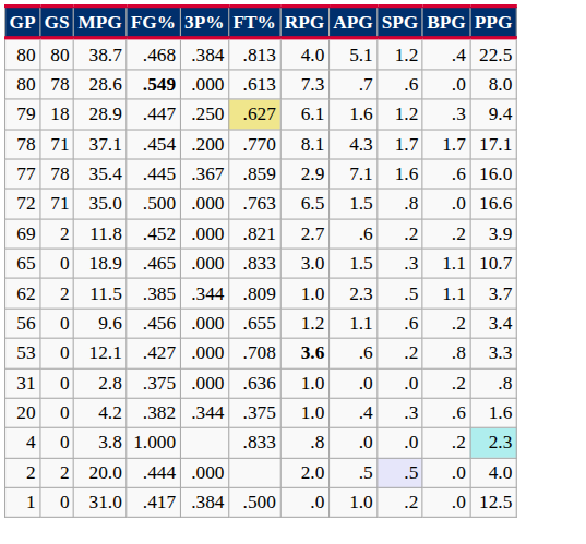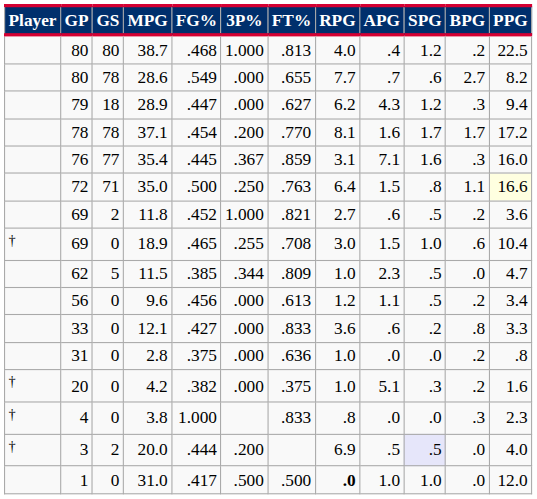 <table class="wikitable sortable" style="text-align:right;">
 <tr>
+<th style="background:#002F6C; color:#FFFFFF; border-top:#D50032 3px solid; border-bottom:#D50032 3px solid;">Player</th>
 <th style="background:#002F6C; color:#FFFFFF; border-top:#D50032 3px solid; border-bottom:#D50032 3px solid;">GP</th>
 <th style="background:#002F6C; color:#FFFFFF; border-top:#D50032 3px solid; border-bottom:#D50032 3px solid;">GS</th>
 <th style="background:#002F6C; color:#FFFFFF; border-top:#D50032 3px solid; border-bottom:#D50032 3px solid;">MPG</th>
 <th style="background:#002F6C; color:#FFFFFF; border-top:#D50032 3px solid; border-bottom:#D50032 3px solid;">FG%</th>
 <th style="background:#002F6C; color:#FFFFFF; border-top:#D50032 3px solid; border-bottom:#D50032 3px solid;">3P%</th>
 <th style="background:#002F6C; color:#FFFFFF; border-top:#D50032 3px solid; border-bottom:#D50032 3px solid;">FT%</th>
 <th style="background:#002F6C; color:#FFFFFF; border-top:#D50032 3px solid; border-bottom:#D50032 3px solid;">RPG</th>
 <th style="background:#002F6C; color:#FFFFFF; border-top:#D50032 3px solid; border-bottom:#D50032 3px solid;">APG</th>
 <th style="background:#002F6C; color:#FFFFFF; border-top:#D50032 3px solid; border-bottom:#D50032 3px solid;">SPG</th>
 <th style="background:#002F6C; color:#FFFFFF; border-top:#D50032 3px solid; border-bottom:#D50032 3px solid;">BPG</th>
 <th style="background:#002F6C; color:#FFFFFF; border-top:#D50032 3px solid; border-bottom:#D50032 3px solid;">PPG</th>
 </tr>
 <tr>
+<td style="text-align:left;"></td>
 <td>80</td>
 <td>80</td>
 <td>38.7</td>
 <td>.468</td>
-<td>.384</td>
+<td>1.000</td>
 <td>.813</td>
 <td>4.0</td>
-<td>5.1</td>
+<td>.4</td>
 <td>1.2</td>
-<td>.4</td>
+<td>.2</td>
 <td>22.5</td>
 </tr>
 <tr>
+<td style="text-align:left;"></td>
 <td>80</td>
 <td>78</td>
 <td>28.6</td>
-<td><strong>.549</strong></td>
+<td>.549</td>
 <td>.000</td>
-<td>.613</td>
-<td>7.3</td>
+<td>.655</td>
+<td>7.7</td>
 <td>.7</td>
 <td>.6</td>
-<td>.0</td>
-<td>8.0</td>
+<td>2.7</td>
+<td>8.2</td>
 </tr>
 <tr>
+<td style="text-align:left;"></td>
 <td>79</td>
 <td>18</td>
 <td>28.9</td>
 <td>.447</td>
-<td>.250</td>
-<td style="background: khaki;">.627</td>
-<td>6.1</td>
-<td>1.6</td>
+<td>.000</td>
+<td>.627</td>
+<td>6.2</td>
+<td>4.3</td>
 <td>1.2</td>
 <td>.3</td>
 <td>9.4</td>
 </tr>
 <tr>
+<td style="text-align:left;"></td>
 <td>78</td>
-<td>71</td>
+<td>78</td>
 <td>37.1</td>
 <td>.454</td>
 <td>.200</td>
 <td>.770</td>
 <td>8.1</td>
-<td>4.3</td>
+<td>1.6</td>
 <td>1.7</td>
 <td>1.7</td>
-<td>17.1</td>
+<td>17.2</td>
 </tr>
 <tr>
+<td style="text-align:left;"></td>
+<td>76</td>
 <td>77</td>
-<td>78</td>
 <td>35.4</td>
 <td>.445</td>
 <td>.367</td>
 <td>.859</td>
-<td>2.9</td>
+<td>3.1</td>
 <td>7.1</td>
 <td>1.6</td>
-<td>.6</td>
+<td>.3</td>
 <td>16.0</td>
 </tr>
 <tr>
+<td style="text-align:left;"></td>
 <td>72</td>
 <td>71</td>
 <td>35.0</td>
 <td>.500</td>
-<td>.000</td>
+<td>.250</td>
 <td>.763</td>
-<td>6.5</td>
+<td>6.4</td>
 <td>1.5</td>
 <td>.8</td>
-<td>.0</td>
-<td>16.6</td>
+<td>1.1</td>
+<td style="background: lightyellow;">16.6</td>
 </tr>
 <tr>
+<td style="text-align:left;"></td>
 <td>69</td>
 <td>2</td>
 <td>11.8</td>
 <td>.452</td>
-<td>.000</td>
+<td>1.000</td>
 <td>.821</td>
 <td>2.7</td>
 <td>.6</td>
+<td>.5</td>
 <td>.2</td>
-<td>.2</td>
-<td>3.9</td>
+<td>3.6</td>
 </tr>
 <tr>
-<td>65</td>
+<td style="text-align:left;"><sup>†</sup></td>
+<td>69</td>
 <td>0</td>
 <td>18.9</td>
 <td>.465</td>
-<td>.000</td>
-<td>.833</td>
+<td>.255</td>
+<td>.708</td>
 <td>3.0</td>
 <td>1.5</td>
-<td>.3</td>
-<td>1.1</td>
-<td>10.7</td>
+<td>1.0</td>
+<td>.6</td>
+<td>10.4</td>
 </tr>
 <tr>
+<td style="text-align:left;"></td>
 <td>62</td>
-<td>2</td>
+<td>5</td>
 <td>11.5</td>
 <td>.385</td>
 <td>.344</td>
 <td>.809</td>
 <td>1.0</td>
 <td>2.3</td>
 <td>.5</td>
-<td>1.1</td>
-<td>3.7</td>
+<td>.0</td>
+<td>4.7</td>
 </tr>
 <tr>
+<td style="text-align:left;"></td>
 <td>56</td>
 <td>0</td>
 <td>9.6</td>
 <td>.456</td>
 <td>.000</td>
-<td>.655</td>
+<td>.613</td>
 <td>1.2</td>
 <td>1.1</td>
-<td>.6</td>
+<td>.5</td>
 <td>.2</td>
 <td>3.4</td>
 </tr>
 <tr>
-<td>53</td>
+<td style="text-align:left;"></td>
+<td>33</td>
 <td>0</td>
 <td>12.1</td>
 <td>.427</td>
 <td>.000</td>
-<td>.708</td>
-<td><strong>3.6</strong></td>
+<td>.833</td>
+<td>3.6</td>
 <td>.6</td>
 <td>.2</td>
 <td>.8</td>
 <td>3.3</td>
 </tr>
 <tr>
+<td style="text-align:left;"></td>
 <td>31</td>
 <td>0</td>
 <td>2.8</td>
 <td>.375</td>
 <td>.000</td>
 <td>.636</td>
 <td>1.0</td>
 <td>.0</td>
 <td>.0</td>
 <td>.2</td>
 <td>.8</td>
 </tr>
 <tr>
+<td style="text-align:left;"><sup>†</sup></td>
 <td>20</td>
 <td>0</td>
 <td>4.2</td>
 <td>.382</td>
-<td>.344</td>
+<td>.000</td>
 <td>.375</td>
 <td>1.0</td>
-<td>.4</td>
+<td>5.1</td>
 <td>.3</td>
-<td>.6</td>
+<td>.2</td>
 <td>1.6</td>
 </tr>
 <tr>
+<td style="text-align:left;"><sup>†</sup></td>
 <td>4</td>
 <td>0</td>
 <td>3.8</td>
 <td>1.000</td>
 <td></td>
 <td>.833</td>
 <td>.8</td>
 <td>.0</td>
 <td>.0</td>
-<td>.2</td>
-<td style="background: paleturquoise;">2.3</td>
+<td>.3</td>
+<td>2.3</td>
 </tr>
 <tr>
-<td>2</td>
+<td style="text-align:left;"><sup>†</sup></td>
+<td>3</td>
 <td>2</td>
 <td>20.0</td>
 <td>.444</td>
-<td>.000</td>
+<td>.200</td>
 <td></td>
-<td>2.0</td>
+<td>6.9</td>
 <td>.5</td>
 <td style="background: lavender;">.5</td>
 <td>.0</td>
 <td>4.0</td>
 </tr>
 <tr>
+<td style="text-align:left;"></td>
 <td>1</td>
 <td>0</td>
 <td>31.0</td>
 <td>.417</td>
-<td>.384</td>
 <td>.500</td>
+<td>.500</td>
+<td><strong>.0</strong></td>
+<td>1.0</td>
+<td>1.0</td>
 <td>.0</td>
-<td>1.0</td>
-<td>.2</td>
-<td>.0</td>
-<td>12.5</td>
+<td>12.0</td>
 </tr>
 </table>
